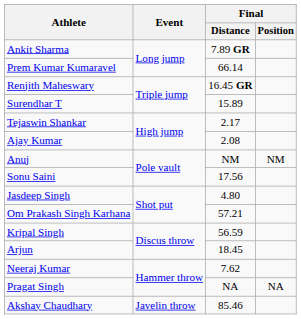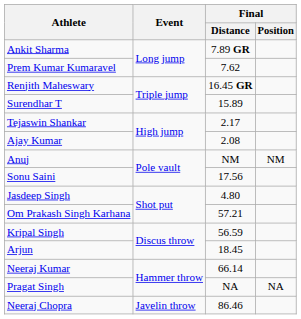 <table class=wikitable style="font-size:90%; text-align:center;">
 <tr>
 <th rowspan=2>Athlete</th>
 <th rowspan=2>Event</th>
 <th colspan=2>Final</th>
 </tr>
 <tr style="font-size:95%">
 <th>Distance</th>
 <th>Position</th>
 </tr>
 <tr>
 <td align=left><a href='#'>Ankit Sharma</a></td>
 <td align=left rowspan=2><a href='#'>Long jump</a></td>
 <td>7.89 <strong>GR</strong></td>
 <td></td>
 </tr>
 <tr>
 <td align=left><a href='#'>Prem Kumar Kumaravel</a></td>
-<td>66.14</td>
+<td>7.62</td>
 <td></td>
 </tr>
 <tr>
 <td align=left><a href='#'>Renjith Maheswary</a></td>
 <td align=left rowspan=2><a href='#'>Triple jump</a></td>
 <td>16.45 <strong>GR</strong></td>
 <td></td>
 </tr>
 <tr>
 <td align=left><a href='#'>Surendhar T</a></td>
 <td>15.89</td>
 <td></td>
 </tr>
 <tr>
 <td align=left><a href='#'>Tejaswin Shankar</a></td>
 <td align=left rowspan=2><a href='#'>High jump</a></td>
 <td>2.17</td>
 <td></td>
 </tr>
 <tr>
 <td align=left><a href='#'>Ajay Kumar</a></td>
 <td>2.08</td>
 <td></td>
 </tr>
 <tr>
 <td align=left><a href='#'>Anuj</a></td>
 <td align=left rowspan=2><a href='#'>Pole vault</a></td>
 <td>NM</td>
 <td>NM</td>
 </tr>
 <tr>
 <td align=left><a href='#'>Sonu Saini</a></td>
 <td>17.56</td>
 <td></td>
 </tr>
 <tr>
 <td align=left><a href='#'>Jasdeep Singh</a></td>
 <td align=left rowspan=2><a href='#'>Shot put</a></td>
 <td>4.80</td>
 <td></td>
 </tr>
 <tr>
 <td align=left><a href='#'>Om Prakash Singh Karhana</a></td>
 <td>57.21</td>
 <td></td>
 </tr>
 <tr>
 <td align=left><a href='#'>Kripal Singh</a></td>
 <td align=left rowspan=2><a href='#'>Discus throw</a></td>
 <td>56.59</td>
 <td></td>
 </tr>
 <tr>
 <td align=left><a href='#'>Arjun</a></td>
 <td>18.45</td>
 <td></td>
 </tr>
 <tr>
 <td align=left><a href='#'>Neeraj Kumar</a></td>
 <td align=left rowspan=2><a href='#'>Hammer throw</a></td>
-<td>7.62</td>
+<td>66.14</td>
 <td></td>
 </tr>
 <tr>
 <td align=left><a href='#'>Pragat Singh</a></td>
 <td>NA</td>
 <td>NA</td>
 </tr>
 <tr>
-<td align=left><a href='#'>Akshay Chaudhary</a></td>
+<td align=left><a href='#'>Neeraj Chopra</a></td>
 <td align=left><a href='#'>Javelin throw</a></td>
-<td>85.46</td>
+<td>86.46</td>
 <td></td>
 </tr>
 </table>
